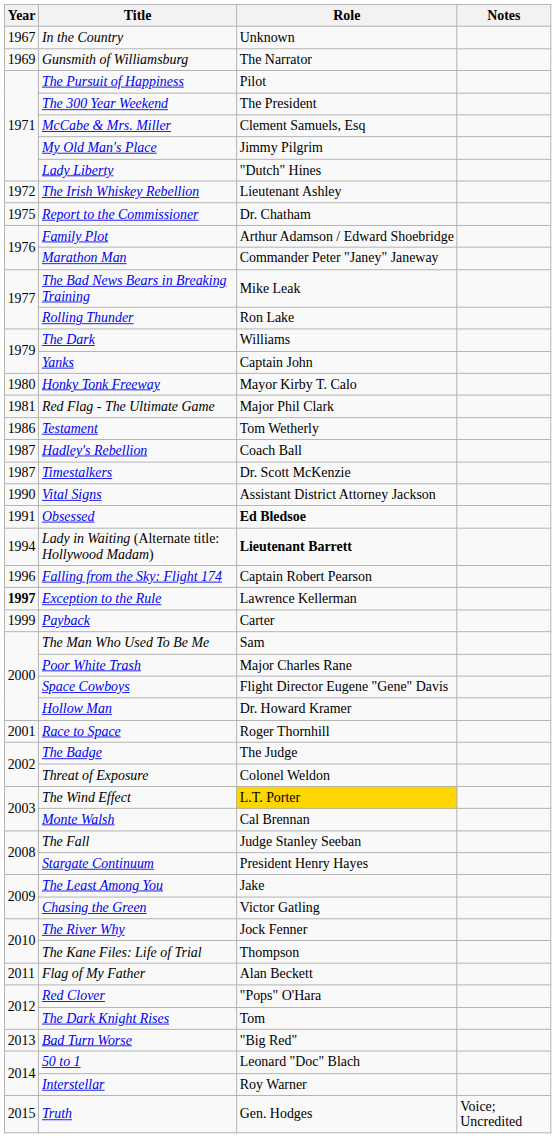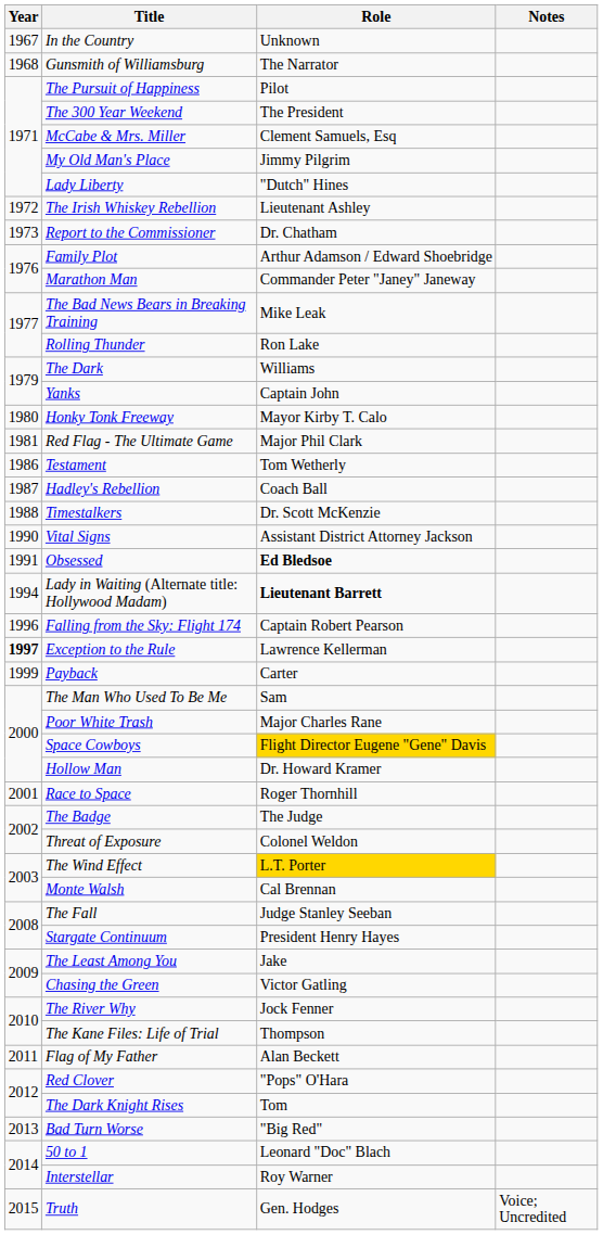 <table class="wikitable sortable">
 <tr>
 <th>Year</th>
 <th width="220">Title</th>
 <th>Role</th>
 <th width="100">Notes</th>
 </tr>
 <tr>
 <td>1967</td>
 <td><em>In the Country</em></td>
 <td>Unknown</td>
 </tr>
 <tr>
-<td>1969</td>
+<td>1968</td>
 <td><em>Gunsmith of Williamsburg</em></td>
 <td>The Narrator</td>
 <td></td>
 </tr>
 <tr>
 <td rowspan='5'>1971</td>
 <td><em><a href='#'>The Pursuit of Happiness</a></em></td>
 <td>Pilot</td>
 <td></td>
 </tr>
 <tr>
 <td><em><a href='#'>The 300 Year Weekend</a></em></td>
 <td>The President</td>
 <td></td>
 </tr>
 <tr>
 <td><em><a href='#'>McCabe & Mrs. Miller</a></em></td>
 <td>Clement Samuels, Esq</td>
 <td></td>
 </tr>
 <tr>
 <td><em><a href='#'>My Old Man's Place</a></em></td>
 <td>Jimmy Pilgrim</td>
 <td></td>
 </tr>
 <tr>
 <td><em><a href='#'>Lady Liberty</a></em></td>
 <td>"Dutch" Hines</td>
 <td></td>
 </tr>
 <tr>
 <td>1972</td>
 <td><em><a href='#'>The Irish Whiskey Rebellion</a></em></td>
 <td>Lieutenant Ashley</td>
 <td></td>
 </tr>
 <tr>
-<td>1975</td>
+<td>1973</td>
 <td><em><a href='#'>Report to the Commissioner</a></em></td>
 <td>Dr. Chatham</td>
 <td></td>
 </tr>
 <tr>
 <td rowspan='2'>1976</td>
 <td><em><a href='#'>Family Plot</a></em></td>
 <td>Arthur Adamson / Edward Shoebridge</td>
 <td></td>
 </tr>
 <tr>
 <td><em><a href='#'>Marathon Man</a></em></td>
 <td>Commander Peter "Janey" Janeway</td>
 <td></td>
 </tr>
 <tr>
 <td rowspan='2'>1977</td>
 <td><em><a href='#'>The Bad News Bears in Breaking Training</a></em></td>
 <td>Mike Leak</td>
 <td></td>
 </tr>
 <tr>
 <td><em><a href='#'>Rolling Thunder</a></em></td>
 <td>Ron Lake</td>
 <td></td>
 </tr>
 <tr>
 <td rowspan='2'>1979</td>
 <td><em><a href='#'>The Dark</a></em></td>
 <td>Williams</td>
 <td></td>
 </tr>
 <tr>
 <td><em><a href='#'>Yanks</a></em></td>
 <td>Captain John</td>
 <td></td>
 </tr>
 <tr>
 <td>1980</td>
 <td><em><a href='#'>Honky Tonk Freeway</a></em></td>
 <td>Mayor Kirby T. Calo</td>
 <td></td>
 </tr>
 <tr>
 <td>1981</td>
 <td><em>Red Flag - The Ultimate Game</em></td>
 <td>Major Phil Clark</td>
 <td></td>
 </tr>
 <tr>
 <td>1986</td>
 <td><em><a href='#'>Testament</a></em></td>
 <td>Tom Wetherly</td>
 <td></td>
 </tr>
 <tr>
 <td>1987</td>
 <td><em><a href='#'>Hadley's Rebellion</a></em></td>
 <td>Coach Ball</td>
 <td></td>
 </tr>
 <tr>
-<td>1987</td>
+<td>1988</td>
 <td><em><a href='#'>Timestalkers</a></em></td>
 <td>Dr. Scott McKenzie</td>
 <td></td>
 </tr>
 <tr>
 <td>1990</td>
 <td><em><a href='#'>Vital Signs</a></em></td>
 <td>Assistant District Attorney Jackson</td>
 <td></td>
 </tr>
 <tr>
 <td>1991</td>
 <td><em><a href='#'>Obsessed</a></em></td>
 <td><strong>Ed Bledsoe</strong></td>
 <td></td>
 </tr>
 <tr>
 <td>1994</td>
 <td><em>Lady in Waiting</em> (Alternate title: <em>Hollywood Madam</em>)</td>
 <td><strong>Lieutenant Barrett</strong></td>
 <td></td>
 </tr>
 <tr>
 <td>1996</td>
 <td><em><a href='#'>Falling from the Sky: Flight 174</a></em></td>
 <td>Captain Robert Pearson</td>
 <td></td>
 </tr>
 <tr>
 <td><strong>1997</strong></td>
 <td><em><a href='#'>Exception to the Rule</a></em></td>
 <td>Lawrence Kellerman</td>
 <td></td>
 </tr>
 <tr>
 <td>1999</td>
 <td><em><a href='#'>Payback</a></em></td>
 <td>Carter</td>
 <td></td>
 </tr>
 <tr>
 <td rowspan='4'>2000</td>
 <td><em>The Man Who Used To Be Me</em></td>
 <td>Sam</td>
 <td></td>
 </tr>
 <tr>
 <td><em><a href='#'>Poor White Trash</a></em></td>
 <td>Major Charles Rane</td>
 <td></td>
 </tr>
 <tr>
 <td><em><a href='#'>Space Cowboys</a></em></td>
-<td>Flight Director Eugene "Gene" Davis</td>
+<td style="background: gold;">Flight Director Eugene "Gene" Davis</td>
 <td></td>
 </tr>
 <tr>
 <td><em><a href='#'>Hollow Man</a></em></td>
 <td>Dr. Howard Kramer</td>
 <td></td>
 </tr>
 <tr>
 <td>2001</td>
 <td><em><a href='#'>Race to Space</a></em></td>
 <td>Roger Thornhill</td>
 <td></td>
 </tr>
 <tr>
 <td rowspan='2'>2002</td>
 <td><em><a href='#'>The Badge</a></em></td>
 <td>The Judge</td>
 <td></td>
 </tr>
 <tr>
 <td><em>Threat of Exposure</em></td>
 <td>Colonel Weldon</td>
 <td></td>
 </tr>
 <tr>
 <td rowspan='2'>2003</td>
 <td><em>The Wind Effect</em></td>
 <td style="background: gold;">L.T. Porter</td>
 <td></td>
 </tr>
 <tr>
 <td><em><a href='#'>Monte Walsh</a></em></td>
 <td>Cal Brennan</td>
 <td></td>
 </tr>
 <tr>
 <td rowspan='2'>2008</td>
 <td><em>The Fall</em></td>
 <td>Judge Stanley Seeban</td>
 <td></td>
 </tr>
 <tr>
 <td><em><a href='#'>Stargate Continuum</a></em></td>
 <td>President Henry Hayes</td>
 <td></td>
 </tr>
 <tr>
 <td rowspan='2'>2009</td>
 <td><em><a href='#'>The Least Among You</a></em></td>
 <td>Jake</td>
 <td></td>
 </tr>
 <tr>
 <td><em><a href='#'>Chasing the Green</a></em></td>
 <td>Victor Gatling</td>
 <td></td>
 </tr>
 <tr>
 <td rowspan='2'>2010</td>
 <td><em><a href='#'>The River Why</a></em></td>
 <td>Jock Fenner</td>
 <td></td>
 </tr>
 <tr>
 <td><em>The Kane Files: Life of Trial</em></td>
 <td>Thompson</td>
 <td></td>
 </tr>
 <tr>
 <td>2011</td>
 <td><em>Flag of My Father</em></td>
 <td>Alan Beckett</td>
 <td></td>
 </tr>
 <tr>
 <td rowspan='2'>2012</td>
 <td><em><a href='#'>Red Clover</a></em></td>
 <td>"Pops" O'Hara</td>
 <td></td>
 </tr>
 <tr>
 <td><em><a href='#'>The Dark Knight Rises</a></em></td>
 <td>Tom</td>
 <td></td>
 </tr>
 <tr>
 <td>2013</td>
 <td><em><a href='#'>Bad Turn Worse</a></em></td>
 <td>"Big Red"</td>
 <td></td>
 </tr>
 <tr>
 <td rowspan='2'>2014</td>
 <td><em><a href='#'>50 to 1</a></em></td>
 <td>Leonard "Doc" Blach</td>
 <td></td>
 </tr>
 <tr>
 <td><em><a href='#'>Interstellar</a></em></td>
 <td>Roy Warner</td>
 <td></td>
 </tr>
 <tr>
 <td>2015</td>
 <td><em><a href='#'>Truth</a></em></td>
 <td>Gen. Hodges</td>
 <td>Voice; Uncredited</td>
 </tr>
 </table>
